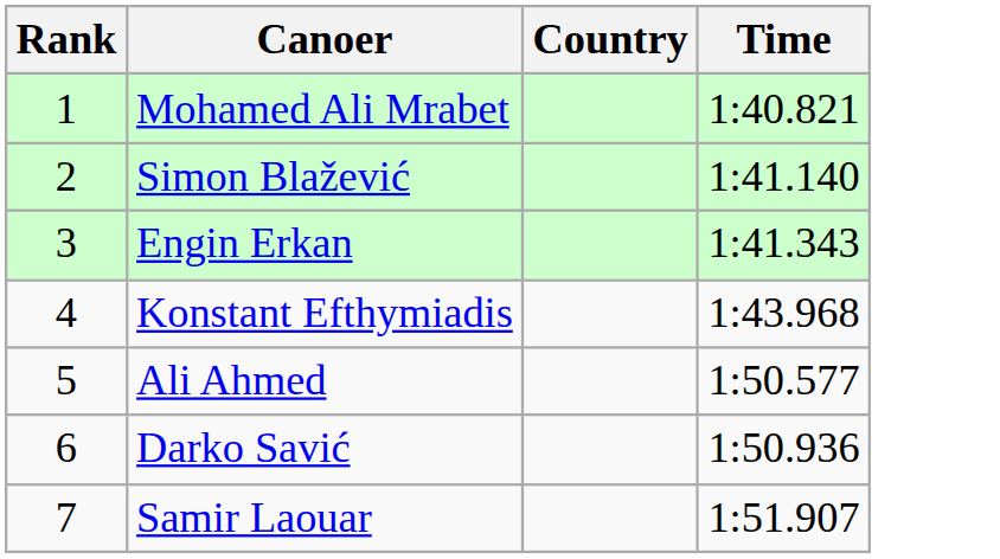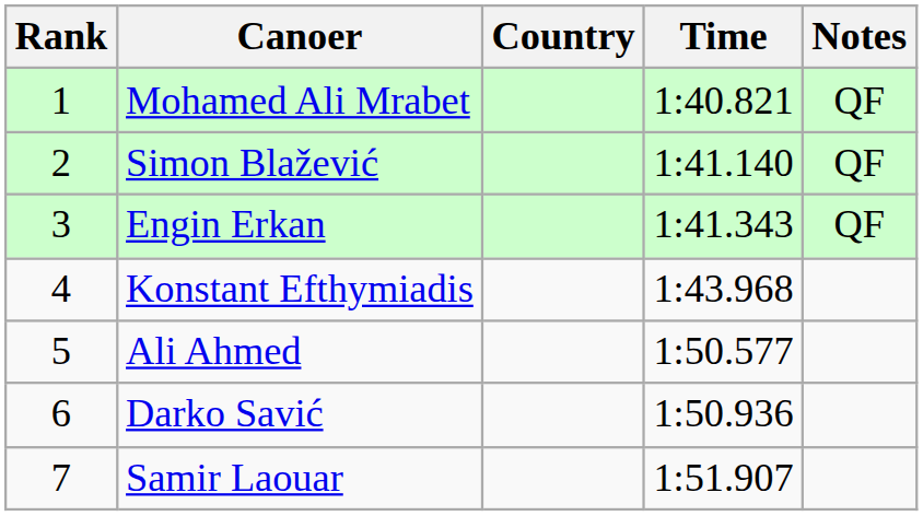 <table class="wikitable" style="text-align:center;">
 <tr>
 <th>Rank</th>
 <th>Canoer</th>
 <th>Country</th>
 <th>Time</th>
+<th>Notes</th>
 </tr>
 <tr bgcolor=ccffcc>
 <td>1</td>
 <td align="left"><a href='#'>Mohamed Ali Mrabet</a></td>
 <td align="left"></td>
 <td>1:40.821</td>
+<td>QF</td>
 </tr>
 <tr bgcolor=ccffcc>
 <td>2</td>
 <td align="left"><a href='#'>Simon Blažević</a></td>
 <td align="left"></td>
 <td>1:41.140</td>
+<td>QF</td>
 </tr>
 <tr bgcolor=ccffcc>
 <td>3</td>
 <td align="left"><a href='#'>Engin Erkan</a></td>
 <td align="left"></td>
 <td>1:41.343</td>
+<td>QF</td>
 </tr>
 <tr>
 <td>4</td>
 <td align="left"><a href='#'>Konstant Efthymiadis</a></td>
 <td align="left"></td>
 <td>1:43.968</td>
+<td></td>
 </tr>
 <tr>
 <td>5</td>
 <td align="left"><a href='#'>Ali Ahmed</a></td>
 <td align="left"></td>
 <td>1:50.577</td>
+<td></td>
 </tr>
 <tr>
 <td>6</td>
 <td align="left"><a href='#'>Darko Savić</a></td>
 <td align="left"></td>
 <td>1:50.936</td>
+<td></td>
 </tr>
 <tr>
 <td>7</td>
 <td align="left"><a href='#'>Samir Laouar</a></td>
 <td align="left"></td>
 <td>1:51.907</td>
+<td></td>
 </tr>
 </table>
